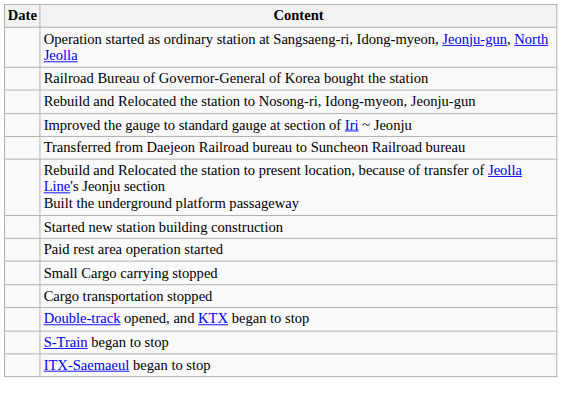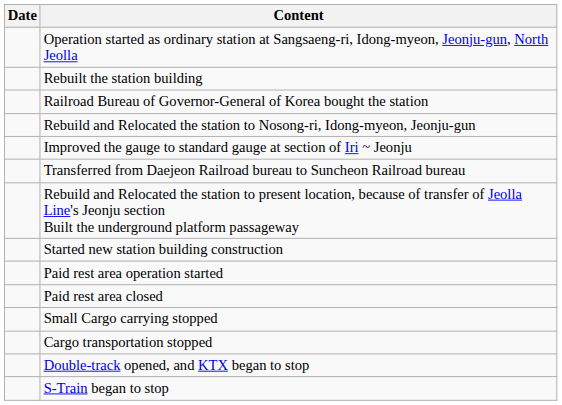 <table class="wikitable">
 <tr>
 <th>Date</th>
 <th>Content</th>
 </tr>
 <tr>
 <td></td>
 <td>Operation started as ordinary station at Sangsaeng-ri, Idong-myeon, <a href='#'>Jeonju-gun</a>, <a href='#'>North Jeolla</a></td>
+</tr>
+<tr>
+<td></td>
+<td>Rebuilt the station building</td>
 </tr>
 <tr>
 <td></td>
 <td>Railroad Bureau of Governor-General of Korea bought the station</td>
 </tr>
 <tr>
 <td></td>
 <td>Rebuild and Relocated the station to Nosong-ri, Idong-myeon, Jeonju-gun</td>
 </tr>
 <tr>
 <td></td>
 <td>Improved the gauge to standard gauge at section of <a href='#'>Iri</a> ~ Jeonju</td>
 </tr>
 <tr>
 <td></td>
 <td>Transferred from Daejeon Railroad bureau to Suncheon Railroad bureau</td>
 </tr>
 <tr>
 <td></td>
 <td>Rebuild and Relocated the station to present location, because of transfer of <a href='#'>Jeolla Line</a>'s Jeonju section<br>Built the underground platform passageway</td>
 </tr>
 <tr>
 <td></td>
 <td>Started new station building construction</td>
 </tr>
 <tr>
 <td></td>
 <td>Paid rest area operation started</td>
 </tr>
 <tr>
 <td></td>
+<td>Paid rest area closed</td>
+</tr>
+<tr>
+<td></td>
 <td>Small Cargo carrying stopped</td>
 </tr>
 <tr>
 <td></td>
 <td>Cargo transportation stopped</td>
 </tr>
 <tr>
 <td></td>
 <td><a href='#'>Double-track</a> opened, and <a href='#'>KTX</a> began to stop</td>
 </tr>
 <tr>
 <td></td>
 <td><a href='#'>S-Train</a> began to stop</td>
 </tr>
-<tr>
-<td></td>
-<td><a href='#'>ITX-Saemaeul</a> began to stop</td>
-</tr>
 </table>
